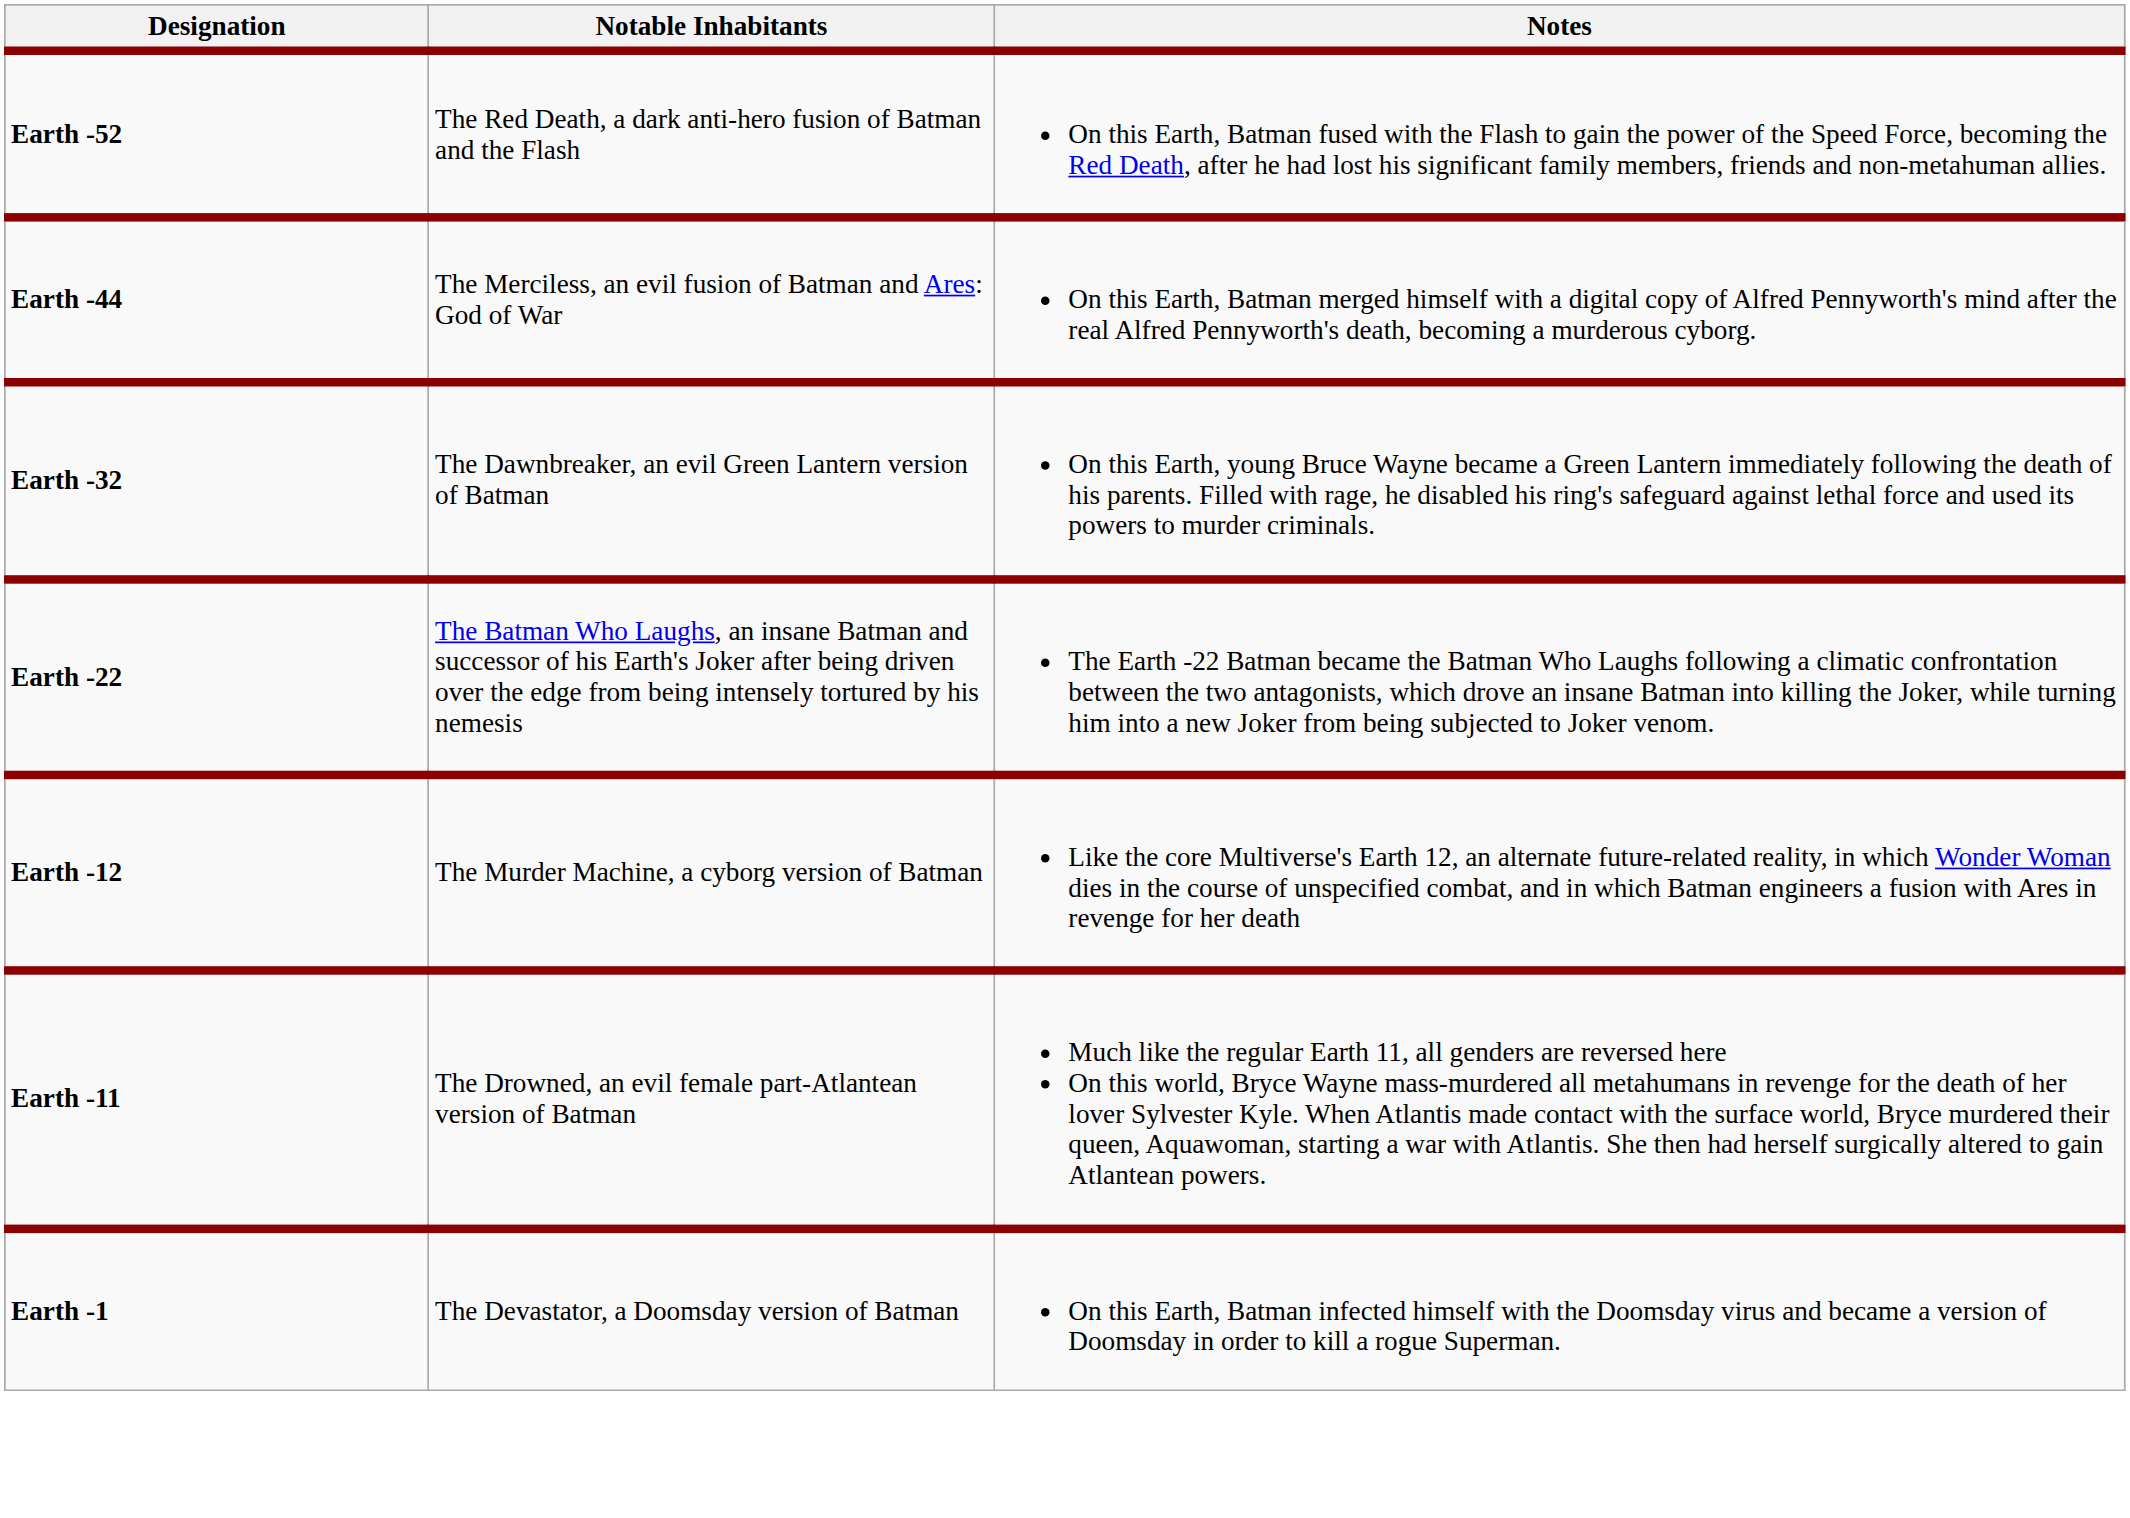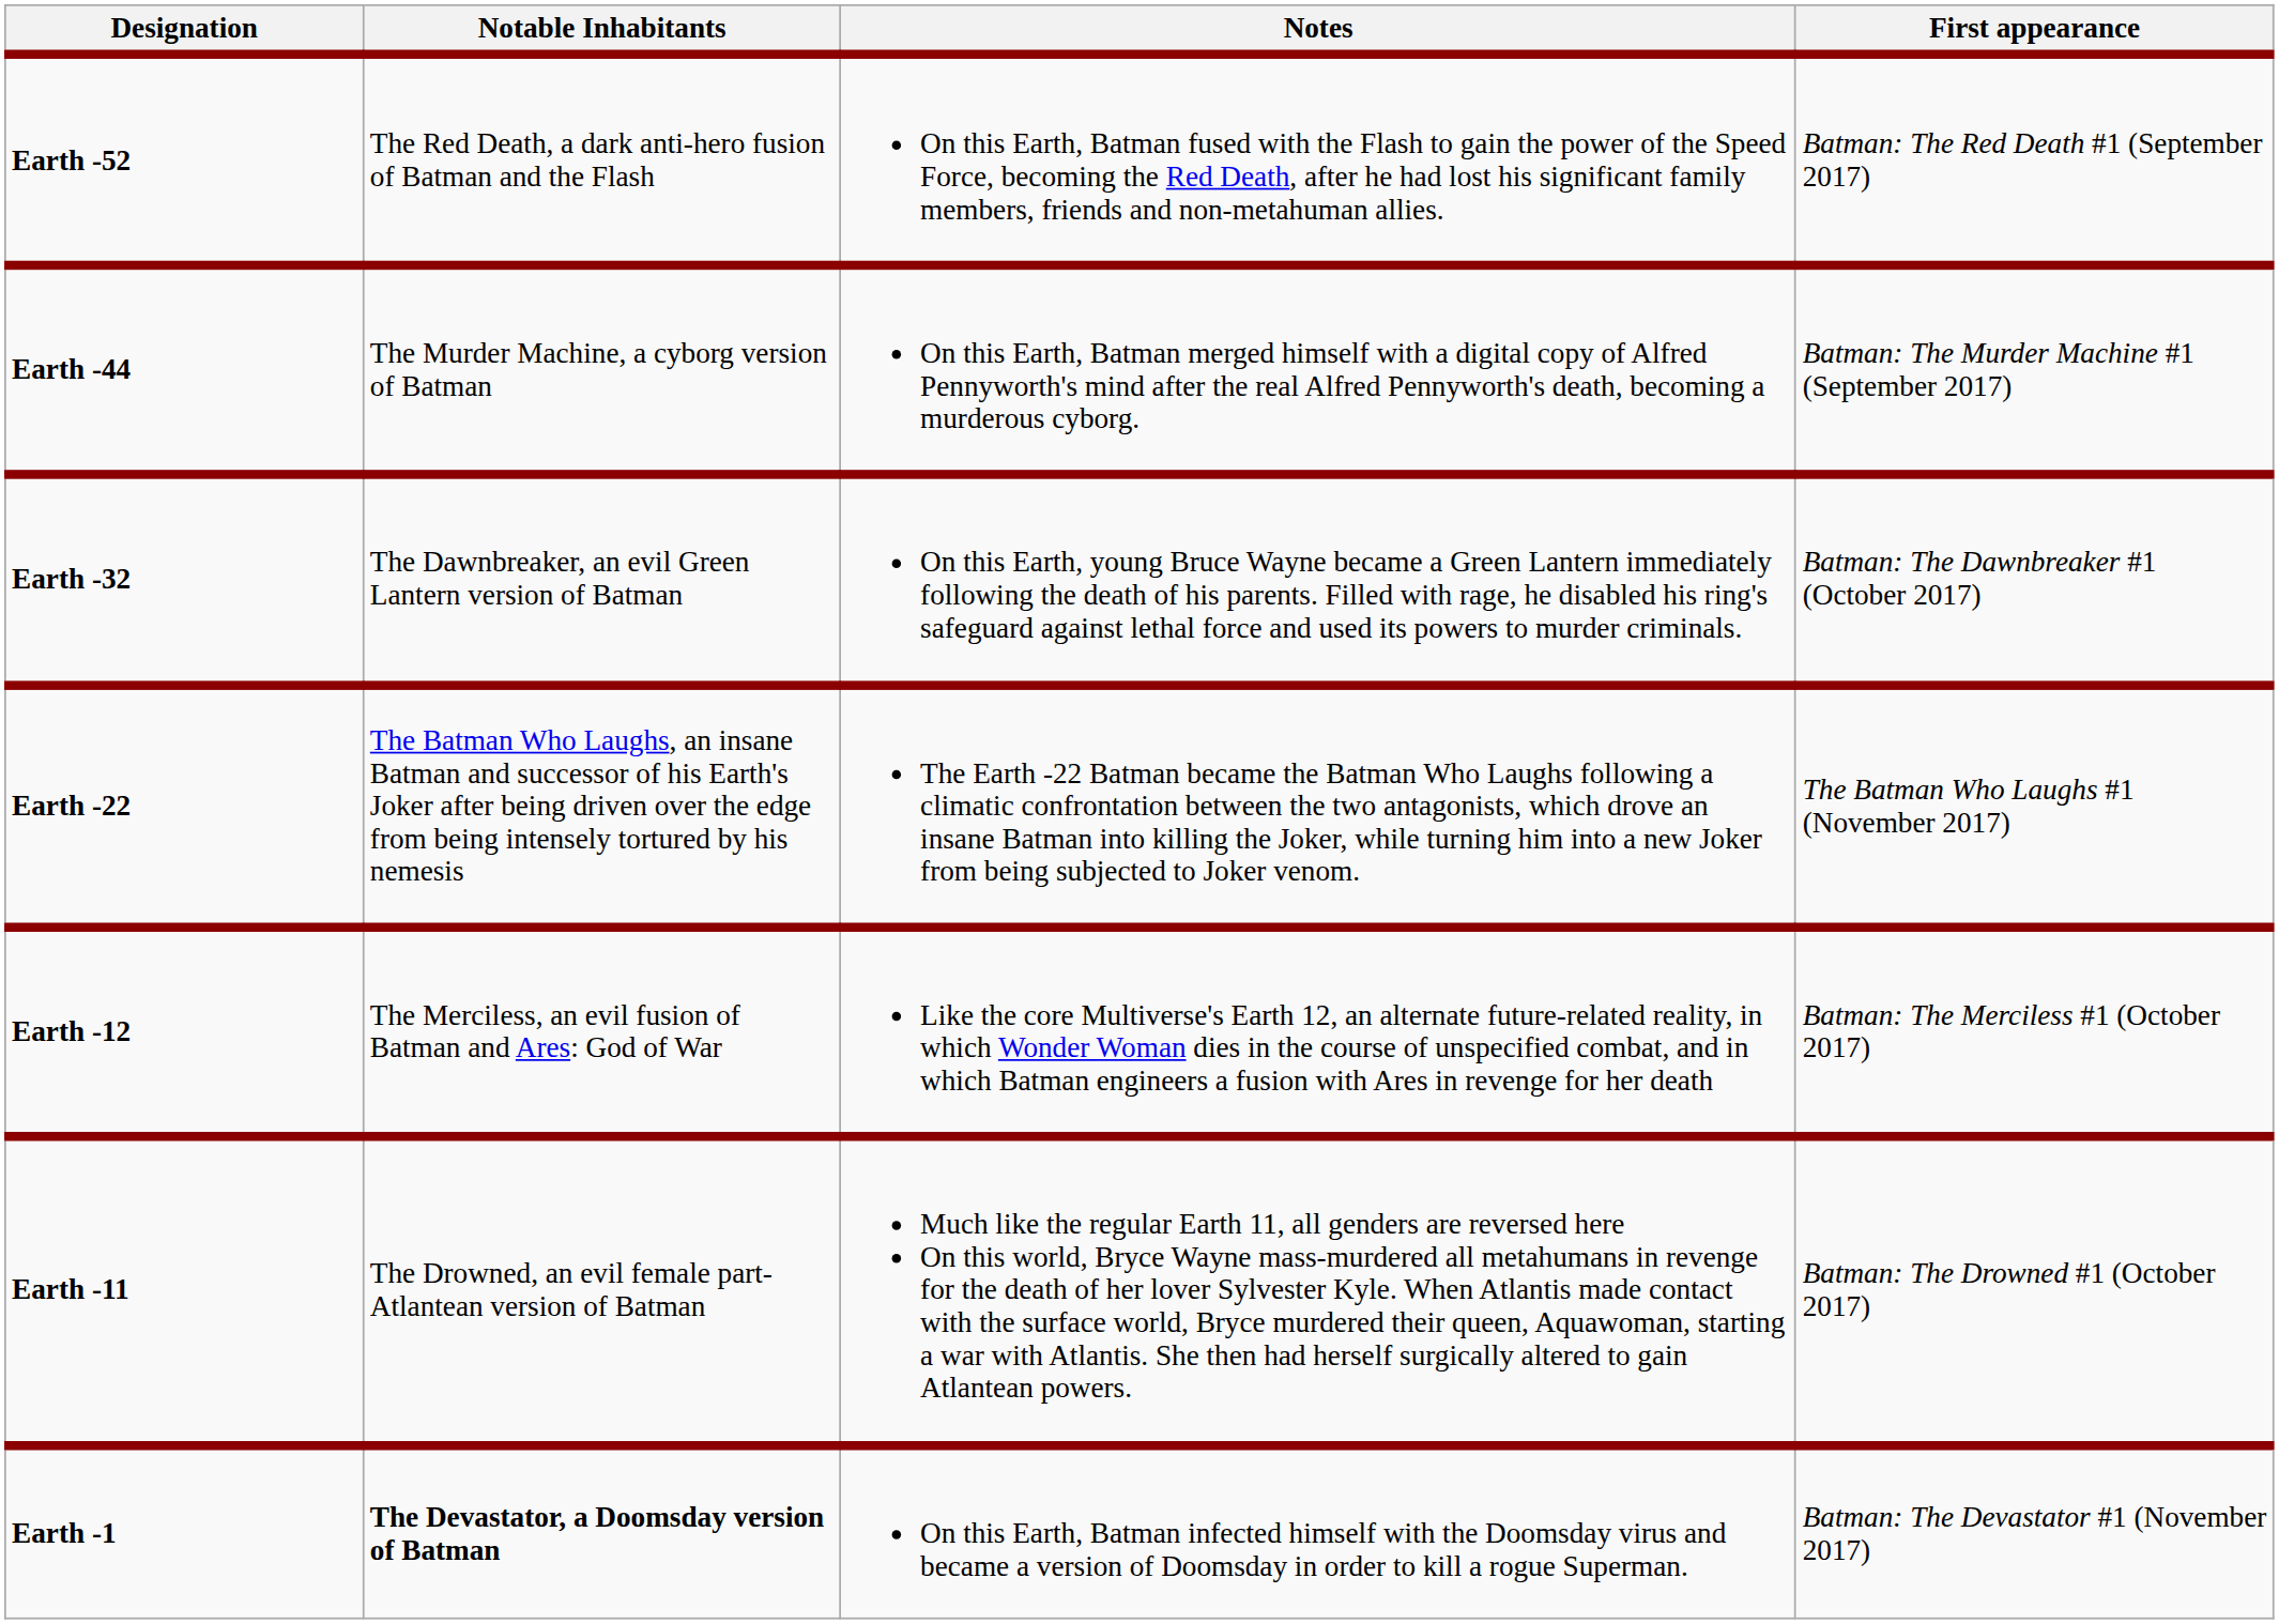 <table class="wikitable">
 <tr>
 <th width=15%>Designation</th>
 <th width=20%>Notable Inhabitants</th>
 <th width=40%>Notes</th>
+<th width=20%>First appearance</th>
 </tr>
 <tr style="border-top: solid thick darkred">
 <td><strong>Earth -52</strong></td>
 <td>The Red Death, a dark anti-hero fusion of Batman and the Flash</td>
 <td><br><ul><li>On this Earth, Batman fused with the Flash to gain the power of the Speed Force, becoming the <a href='#'>Red Death</a>, after he had lost his significant family members, friends and non-metahuman allies.</li></ul></td>
+<td><em>Batman: The Red Death</em> #1 (September 2017)</td>
 </tr>
 <tr style="border-top: solid thick darkred">
 <td><strong>Earth -44</strong></td>
-<td>The Merciless, an evil fusion of Batman and <a href='#'>Ares</a>: God of War</td>
+<td>The Murder Machine, a cyborg version of Batman</td>
 <td><br><ul><li>On this Earth, Batman merged himself with a digital copy of Alfred Pennyworth's mind after the real Alfred Pennyworth's death, becoming a murderous cyborg.</li></ul></td>
+<td><em>Batman: The Murder Machine</em> #1 (September 2017)</td>
 </tr>
 <tr style="border-top: solid thick darkred">
 <td><strong>Earth -32</strong></td>
 <td>The Dawnbreaker, an evil Green Lantern version of Batman</td>
 <td><br><ul><li>On this Earth, young Bruce Wayne became a Green Lantern immediately following the death of his parents. Filled with rage, he disabled his ring's safeguard against lethal force and used its powers to murder criminals.</li></ul></td>
+<td><em>Batman: The Dawnbreaker</em> #1 (October 2017)</td>
 </tr>
 <tr style="border-top: solid thick darkred">
 <td><strong>Earth -22</strong></td>
 <td><a href='#'>The Batman Who Laughs</a>, an insane Batman and successor of his Earth's Joker after being driven over the edge from being intensely tortured by his nemesis</td>
 <td><br><ul><li>The Earth -22 Batman became the Batman Who Laughs following a climatic confrontation between the two antagonists, which drove an insane Batman into killing the Joker, while turning him into a new Joker from being subjected to Joker venom.</li></ul></td>
+<td><em>The Batman Who Laughs</em> #1 (November 2017)</td>
 </tr>
 <tr style="border-top: solid thick darkred">
 <td><strong>Earth -12</strong></td>
-<td>The Murder Machine, a cyborg version of Batman</td>
+<td>The Merciless, an evil fusion of Batman and <a href='#'>Ares</a>: God of War</td>
 <td><br><ul><li>Like the core Multiverse's Earth 12, an alternate future-related reality, in which <a href='#'>Wonder Woman</a> dies in the course of unspecified combat, and in which Batman engineers a fusion with Ares in revenge for her death</li></ul></td>
+<td><em>Batman: The Merciless</em> #1 (October 2017)</td>
 </tr>
 <tr style="border-top: solid thick darkred">
 <td><strong>Earth -11</strong></td>
 <td>The Drowned, an evil female part-Atlantean version of Batman</td>
 <td><br><ul><li>Much like the regular Earth 11, all genders are reversed here</li><li>On this world, Bryce Wayne mass-murdered all metahumans in revenge for the death of her lover Sylvester Kyle. When Atlantis made contact with the surface world, Bryce murdered their queen, Aquawoman, starting a war with Atlantis. She then had herself surgically altered to gain Atlantean powers.</li></ul></td>
+<td><em>Batman: The Drowned</em> #1 (October 2017)</td>
 </tr>
 <tr style="border-top: solid thick darkred">
 <td><strong>Earth -1</strong></td>
-<td>The Devastator, a Doomsday version of Batman</td>
+<td><strong>The Devastator, a Doomsday version of Batman</strong></td>
 <td><br><ul><li>On this Earth, Batman infected himself with the Doomsday virus and became a version of Doomsday in order to kill a rogue Superman.</li></ul></td>
+<td><em>Batman: The Devastator</em> #1 (November 2017)</td>
 </tr>
 </table>
